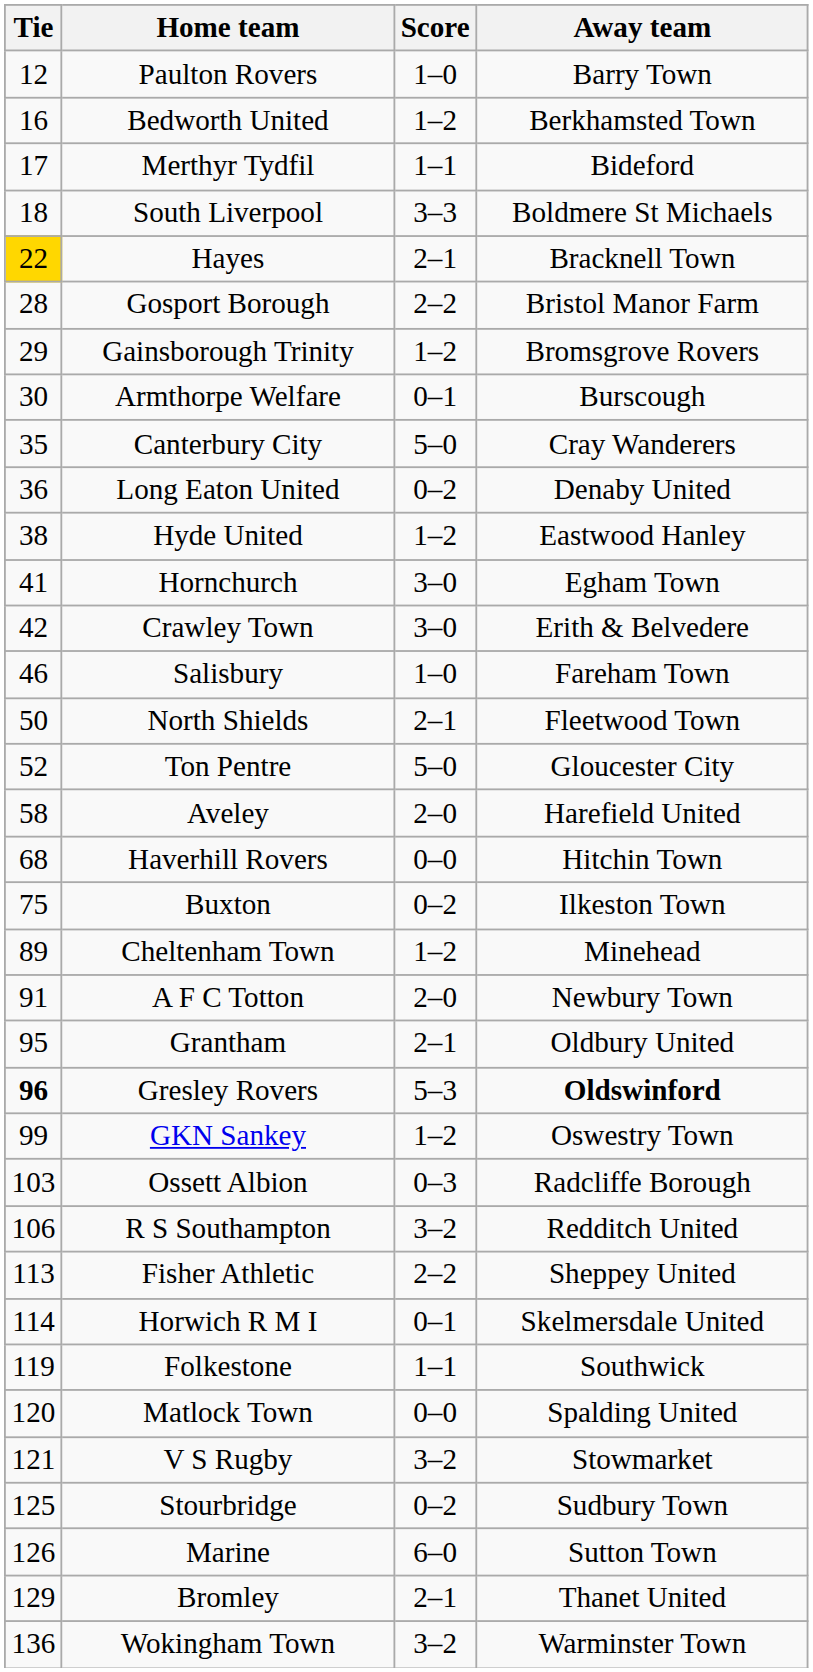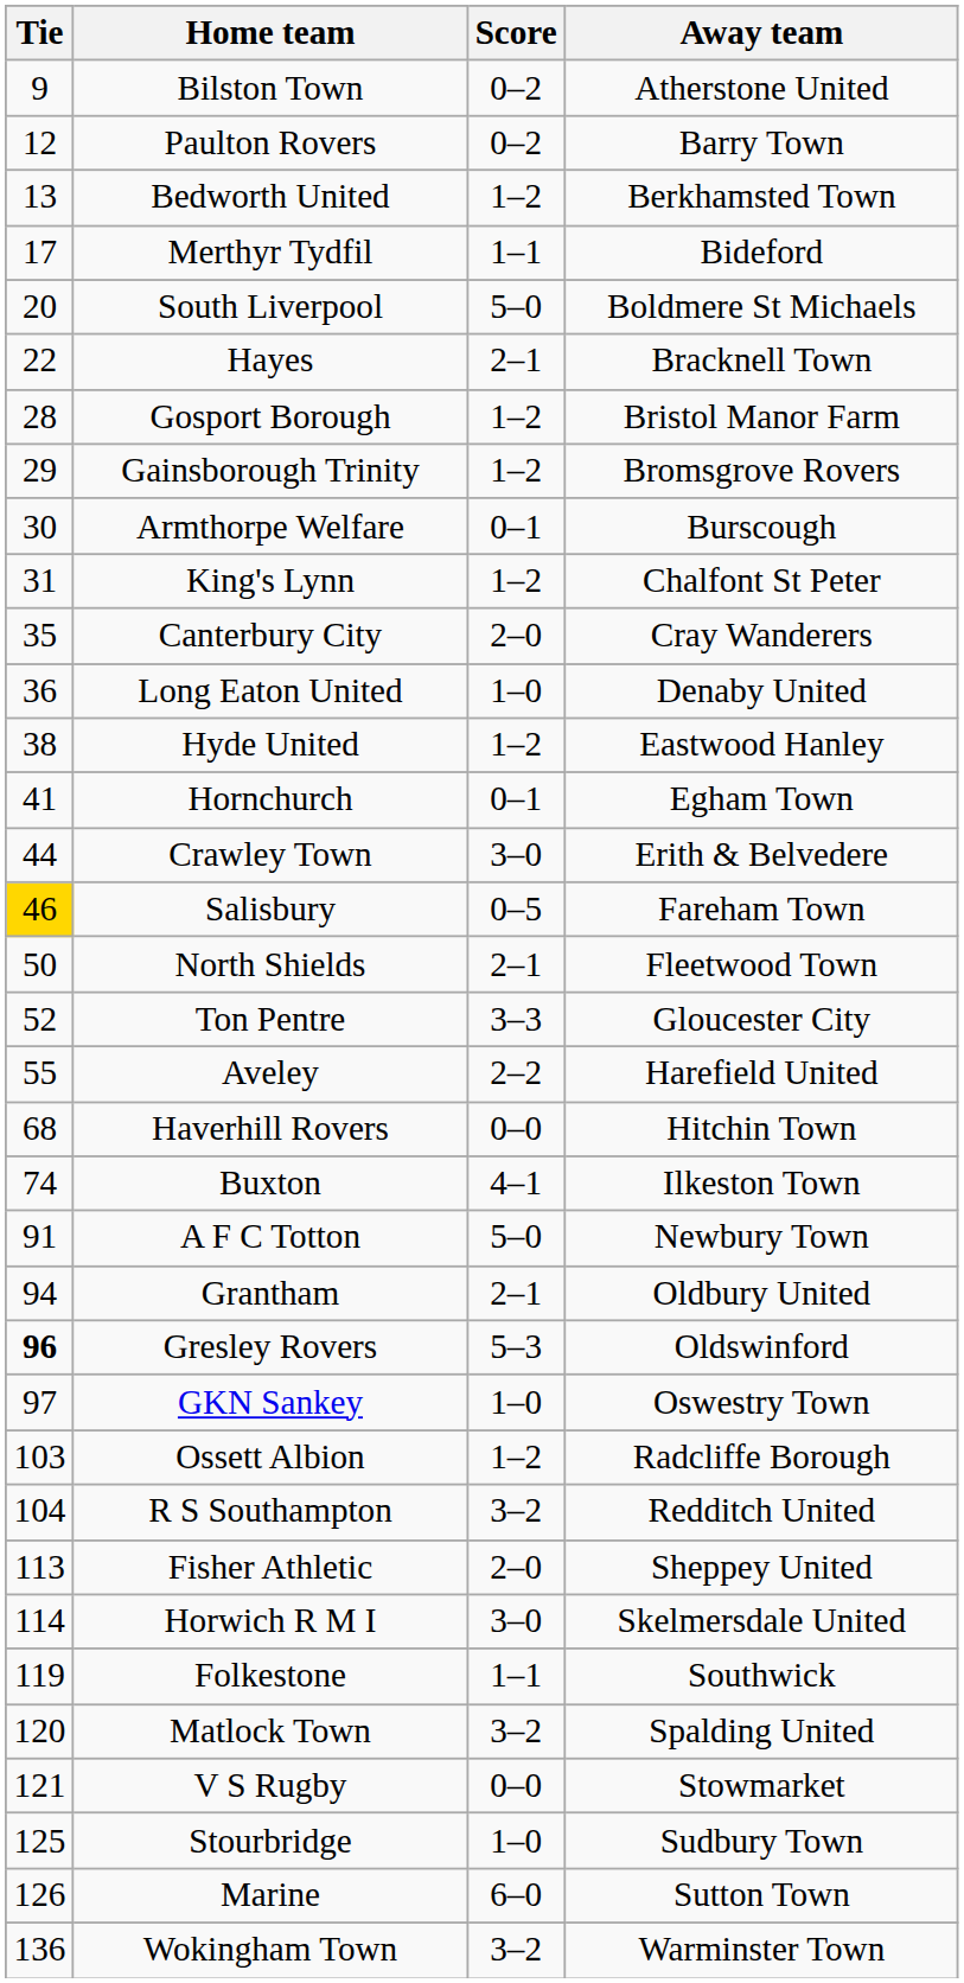 <table class="wikitable" style="text-align:center;">
 <tr>
 <th width=20>Tie</th>
 <th width=175>Home team</th>
 <th width=20>Score</th>
 <th width=175>Away team</th>
 </tr>
 <tr>
+<td>9</td>
+<td>Bilston Town</td>
+<td>0–2</td>
+<td>Atherstone United</td>
+</tr>
+<tr>
 <td>12</td>
 <td>Paulton Rovers</td>
-<td>1–0</td>
+<td>0–2</td>
 <td>Barry Town</td>
 </tr>
 <tr>
-<td>16</td>
+<td>13</td>
 <td>Bedworth United</td>
 <td>1–2</td>
 <td>Berkhamsted Town</td>
 </tr>
 <tr>
 <td>17</td>
 <td>Merthyr Tydfil</td>
 <td>1–1</td>
 <td>Bideford</td>
 </tr>
 <tr>
-<td>18</td>
+<td>20</td>
 <td>South Liverpool</td>
-<td>3–3</td>
+<td>5–0</td>
 <td>Boldmere St Michaels</td>
 </tr>
 <tr>
-<td style="background: gold;">22</td>
+<td>22</td>
 <td>Hayes</td>
 <td>2–1</td>
 <td>Bracknell Town</td>
 </tr>
 <tr>
 <td>28</td>
 <td>Gosport Borough</td>
-<td>2–2</td>
+<td>1–2</td>
 <td>Bristol Manor Farm</td>
 </tr>
 <tr>
 <td>29</td>
 <td>Gainsborough Trinity</td>
 <td>1–2</td>
 <td>Bromsgrove Rovers</td>
 </tr>
 <tr>
 <td>30</td>
 <td>Armthorpe Welfare</td>
 <td>0–1</td>
 <td>Burscough</td>
 </tr>
 <tr>
+<td>31</td>
+<td>King's Lynn</td>
+<td>1–2</td>
+<td>Chalfont St Peter</td>
+</tr>
+<tr>
 <td>35</td>
 <td>Canterbury City</td>
-<td>5–0</td>
+<td>2–0</td>
 <td>Cray Wanderers</td>
 </tr>
 <tr>
 <td>36</td>
 <td>Long Eaton United</td>
-<td>0–2</td>
+<td>1–0</td>
 <td>Denaby United</td>
 </tr>
 <tr>
 <td>38</td>
 <td>Hyde United</td>
 <td>1–2</td>
 <td>Eastwood Hanley</td>
 </tr>
 <tr>
 <td>41</td>
 <td>Hornchurch</td>
-<td>3–0</td>
+<td>0–1</td>
 <td>Egham Town</td>
 </tr>
 <tr>
-<td>42</td>
+<td>44</td>
 <td>Crawley Town</td>
 <td>3–0</td>
 <td>Erith & Belvedere</td>
 </tr>
 <tr>
-<td>46</td>
+<td style="background: gold;">46</td>
 <td>Salisbury</td>
-<td>1–0</td>
+<td>0–5</td>
 <td>Fareham Town</td>
 </tr>
 <tr>
 <td>50</td>
 <td>North Shields</td>
 <td>2–1</td>
 <td>Fleetwood Town</td>
 </tr>
 <tr>
 <td>52</td>
 <td>Ton Pentre</td>
-<td>5–0</td>
+<td>3–3</td>
 <td>Gloucester City</td>
 </tr>
 <tr>
-<td>58</td>
+<td>55</td>
 <td>Aveley</td>
-<td>2–0</td>
+<td>2–2</td>
 <td>Harefield United</td>
 </tr>
 <tr>
 <td>68</td>
 <td>Haverhill Rovers</td>
 <td>0–0</td>
 <td>Hitchin Town</td>
 </tr>
 <tr>
-<td>75</td>
+<td>74</td>
 <td>Buxton</td>
-<td>0–2</td>
+<td>4–1</td>
 <td>Ilkeston Town</td>
-</tr>
-<tr>
-<td>89</td>
-<td>Cheltenham Town</td>
-<td>1–2</td>
-<td>Minehead</td>
 </tr>
 <tr>
 <td>91</td>
 <td>A F C Totton</td>
-<td>2–0</td>
+<td>5–0</td>
 <td>Newbury Town</td>
 </tr>
 <tr>
-<td>95</td>
+<td>94</td>
 <td>Grantham</td>
 <td>2–1</td>
 <td>Oldbury United</td>
 </tr>
 <tr>
 <td><strong>96</strong></td>
 <td>Gresley Rovers</td>
 <td>5–3</td>
-<td><strong>Oldswinford</strong></td>
+<td>Oldswinford</td>
 </tr>
 <tr>
-<td>99</td>
+<td>97</td>
 <td><a href='#'>GKN Sankey</a></td>
-<td>1–2</td>
+<td>1–0</td>
 <td>Oswestry Town</td>
 </tr>
 <tr>
 <td>103</td>
 <td>Ossett Albion</td>
-<td>0–3</td>
+<td>1–2</td>
 <td>Radcliffe Borough</td>
 </tr>
 <tr>
-<td>106</td>
+<td>104</td>
 <td>R S Southampton</td>
 <td>3–2</td>
 <td>Redditch United</td>
 </tr>
 <tr>
 <td>113</td>
 <td>Fisher Athletic</td>
-<td>2–2</td>
+<td>2–0</td>
 <td>Sheppey United</td>
 </tr>
 <tr>
 <td>114</td>
 <td>Horwich R M I</td>
-<td>0–1</td>
+<td>3–0</td>
 <td>Skelmersdale United</td>
 </tr>
 <tr>
 <td>119</td>
 <td>Folkestone</td>
 <td>1–1</td>
 <td>Southwick</td>
 </tr>
 <tr>
 <td>120</td>
 <td>Matlock Town</td>
-<td>0–0</td>
+<td>3–2</td>
 <td>Spalding United</td>
 </tr>
 <tr>
 <td>121</td>
 <td>V S Rugby</td>
-<td>3–2</td>
+<td>0–0</td>
 <td>Stowmarket</td>
 </tr>
 <tr>
 <td>125</td>
 <td>Stourbridge</td>
-<td>0–2</td>
+<td>1–0</td>
 <td>Sudbury Town</td>
 </tr>
 <tr>
 <td>126</td>
 <td>Marine</td>
 <td>6–0</td>
 <td>Sutton Town</td>
 </tr>
 <tr>
-<td>129</td>
-<td>Bromley</td>
-<td>2–1</td>
-<td>Thanet United</td>
-</tr>
-<tr>
 <td>136</td>
 <td>Wokingham Town</td>
 <td>3–2</td>
 <td>Warminster Town</td>
 </tr>
 </table>
